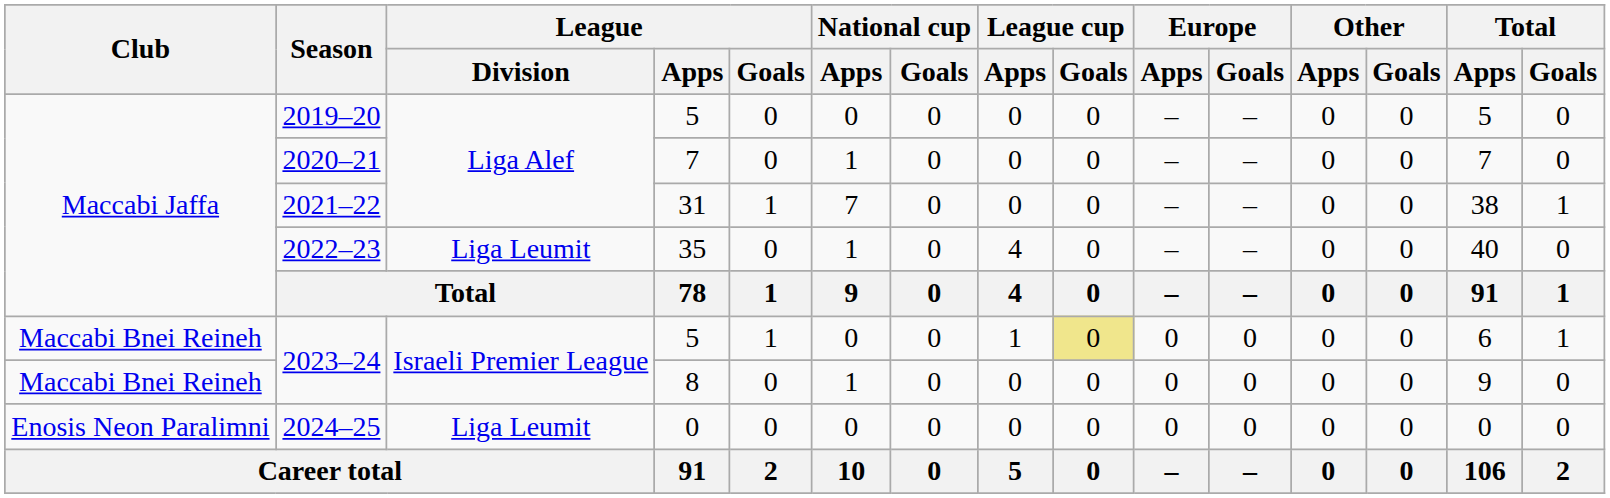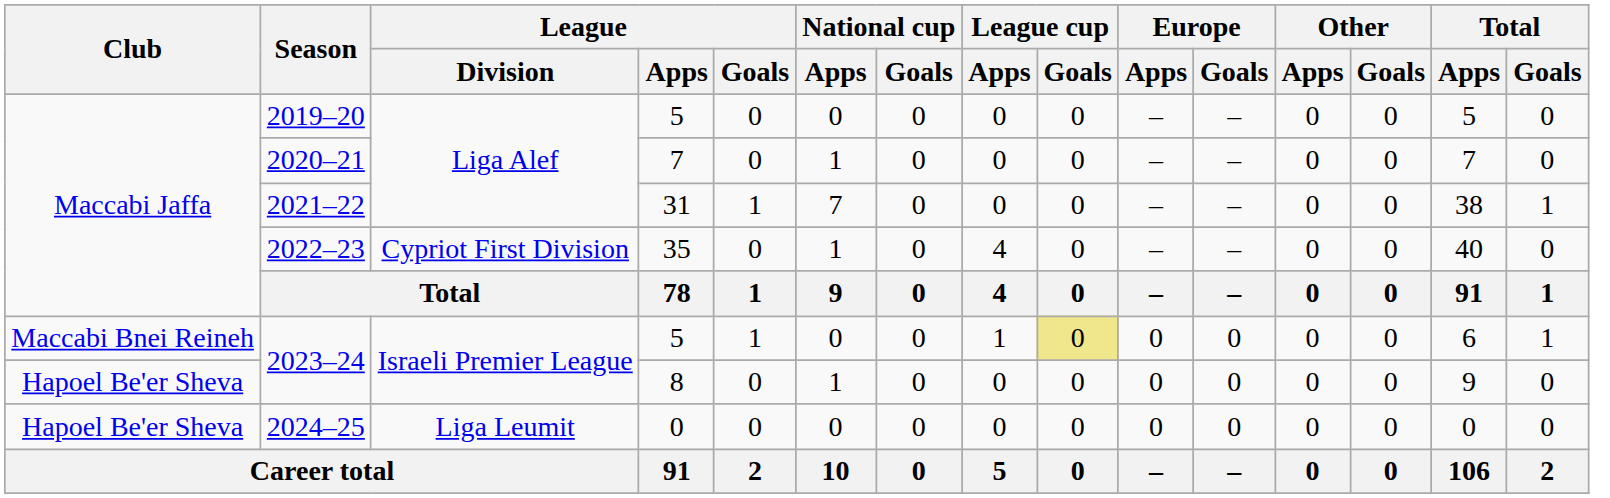 <table class="wikitable" style="text-align:center">
 <tr>
 <th rowspan="2">Club</th>
 <th rowspan="2">Season</th>
 <th colspan="3">League</th>
 <th colspan="2">National cup</th>
 <th colspan="2">League cup</th>
 <th colspan="2">Europe</th>
 <th colspan="2">Other</th>
 <th colspan="2">Total</th>
 </tr>
 <tr>
 <th>Division</th>
 <th>Apps</th>
 <th>Goals</th>
 <th>Apps</th>
 <th>Goals</th>
 <th>Apps</th>
 <th>Goals</th>
 <th>Apps</th>
 <th>Goals</th>
 <th>Apps</th>
 <th>Goals</th>
 <th>Apps</th>
 <th>Goals</th>
 </tr>
 <tr>
 <td rowspan="5"><a href='#'>Maccabi Jaffa</a></td>
 <td><a href='#'>2019–20</a></td>
 <td rowspan="3"><a href='#'>Liga Alef</a></td>
 <td>5</td>
 <td>0</td>
 <td>0</td>
 <td>0</td>
 <td>0</td>
 <td>0</td>
 <td>–</td>
 <td>–</td>
 <td>0</td>
 <td>0</td>
 <td>5</td>
 <td>0</td>
 </tr>
 <tr>
 <td><a href='#'>2020–21</a></td>
 <td>7</td>
 <td>0</td>
 <td>1</td>
 <td>0</td>
 <td>0</td>
 <td>0</td>
 <td>–</td>
 <td>–</td>
 <td>0</td>
 <td>0</td>
 <td>7</td>
 <td>0</td>
 </tr>
 <tr>
 <td><a href='#'>2021–22</a></td>
 <td>31</td>
 <td>1</td>
 <td>7</td>
 <td>0</td>
 <td>0</td>
 <td>0</td>
 <td>–</td>
 <td>–</td>
 <td>0</td>
 <td>0</td>
 <td>38</td>
 <td>1</td>
 </tr>
 <tr>
 <td><a href='#'>2022–23</a></td>
-<td rowspan="1"><a href='#'>Liga Leumit</a></td>
+<td rowspan="1"><a href='#'>Cypriot First Division</a></td>
 <td>35</td>
 <td>0</td>
 <td>1</td>
 <td>0</td>
 <td>4</td>
 <td>0</td>
 <td>–</td>
 <td>–</td>
 <td>0</td>
 <td>0</td>
 <td>40</td>
 <td>0</td>
 </tr>
 <tr>
 <th colspan="2">Total</th>
 <th>78</th>
 <th>1</th>
 <th>9</th>
 <th>0</th>
 <th>4</th>
 <th>0</th>
 <th>–</th>
 <th>–</th>
 <th>0</th>
 <th>0</th>
 <th>91</th>
 <th>1</th>
 </tr>
 <tr>
 <td><a href='#'>Maccabi Bnei Reineh</a></td>
 <td rowspan="2"><a href='#'>2023–24</a></td>
 <td rowspan="2"><a href='#'>Israeli Premier League</a></td>
 <td>5</td>
 <td>1</td>
 <td>0</td>
 <td>0</td>
 <td>1</td>
 <td style="background: khaki;">0</td>
 <td>0</td>
 <td>0</td>
 <td>0</td>
 <td>0</td>
 <td>6</td>
 <td>1</td>
 </tr>
 <tr>
-<td><a href='#'>Maccabi Bnei Reineh</a></td>
+<td><a href='#'>Hapoel Be'er Sheva</a></td>
 <td>8</td>
 <td>0</td>
 <td>1</td>
 <td>0</td>
 <td>0</td>
 <td>0</td>
 <td>0</td>
 <td>0</td>
 <td>0</td>
 <td>0</td>
 <td>9</td>
 <td>0</td>
 </tr>
 <tr>
-<td><a href='#'>Enosis Neon Paralimni</a></td>
+<td><a href='#'>Hapoel Be'er Sheva</a></td>
 <td rowspan="1"><a href='#'>2024–25</a></td>
 <td rowspan="1"><a href='#'>Liga Leumit</a></td>
 <td>0</td>
 <td>0</td>
 <td>0</td>
 <td>0</td>
 <td>0</td>
 <td>0</td>
 <td>0</td>
 <td>0</td>
 <td>0</td>
 <td>0</td>
 <td>0</td>
 <td>0</td>
 </tr>
 <tr>
 <th colspan="3">Career total</th>
 <th>91</th>
 <th>2</th>
 <th>10</th>
 <th>0</th>
 <th>5</th>
 <th>0</th>
 <th>–</th>
 <th>–</th>
 <th>0</th>
 <th>0</th>
 <th>106</th>
 <th>2</th>
 </tr>
 </table>
